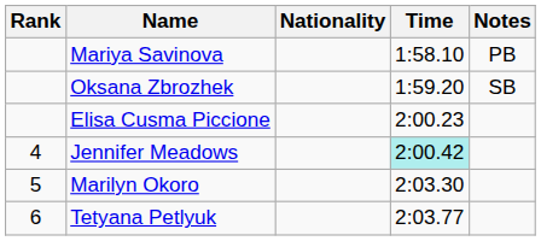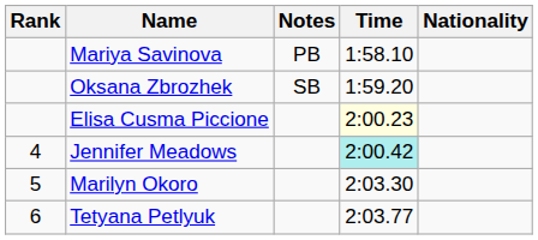 <table class="wikitable sortable" style="text-align:center">
 <tr>
 <th>Rank</th>
 <th>Name</th>
+<th>Notes</th>
+<th>Time</th>
 <th>Nationality</th>
-<th>Time</th>
-<th>Notes</th>
 </tr>
 <tr>
 <td></td>
 <td align="left"><a href='#'>Mariya Savinova</a></td>
+<td>PB</td>
+<td>1:58.10</td>
 <td align=left></td>
-<td>1:58.10</td>
-<td>PB</td>
 </tr>
 <tr>
 <td></td>
 <td align="left"><a href='#'>Oksana Zbrozhek</a></td>
+<td>SB</td>
+<td>1:59.20</td>
 <td align=left></td>
-<td>1:59.20</td>
-<td>SB</td>
 </tr>
 <tr>
 <td></td>
 <td align="left"><a href='#'>Elisa Cusma Piccione</a></td>
+<td></td>
+<td style="background: lightyellow;">2:00.23</td>
 <td align=left></td>
-<td>2:00.23</td>
-<td></td>
 </tr>
 <tr>
 <td>4</td>
 <td align="left"><a href='#'>Jennifer Meadows</a></td>
+<td></td>
+<td style="background: paleturquoise;">2:00.42</td>
 <td align=left></td>
-<td style="background: paleturquoise;">2:00.42</td>
-<td></td>
 </tr>
 <tr>
 <td>5</td>
 <td align="left"><a href='#'>Marilyn Okoro</a></td>
+<td></td>
+<td>2:03.30</td>
 <td align=left></td>
-<td>2:03.30</td>
-<td></td>
 </tr>
 <tr>
 <td>6</td>
 <td align="left"><a href='#'>Tetyana Petlyuk</a></td>
+<td></td>
+<td>2:03.77</td>
 <td align=left></td>
-<td>2:03.77</td>
-<td></td>
 </tr>
 </table>
